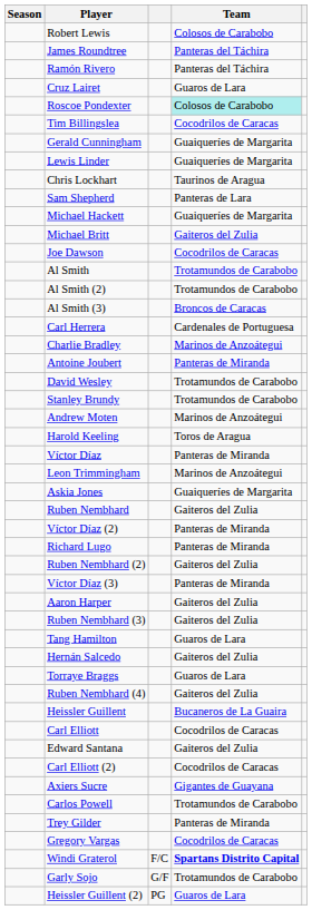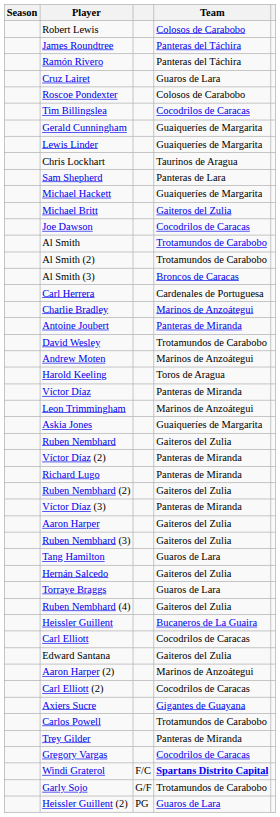 <table class="wikitable sortable">
 <tr>
 <th>Season</th>
 <th>Player</th>
 <th></th>
 <th>Team</th>
 <th></th>
 </tr>
 <tr>
 <td></td>
 <td> Robert Lewis</td>
 <td></td>
 <td><a href='#'>Colosos de Carabobo</a></td>
 <td></td>
 </tr>
 <tr>
 <td></td>
 <td> <a href='#'>James Roundtree</a></td>
 <td></td>
 <td><a href='#'>Panteras del Táchira</a></td>
 <td></td>
 </tr>
 <tr>
 <td></td>
 <td> <a href='#'>Ramón Rivero</a></td>
 <td></td>
 <td>Panteras del Táchira</td>
 <td></td>
 </tr>
 <tr>
 <td></td>
 <td> <a href='#'>Cruz Lairet</a></td>
 <td></td>
 <td>Guaros de Lara</td>
 <td></td>
 </tr>
 <tr>
 <td></td>
 <td> <a href='#'>Roscoe Pondexter</a></td>
 <td></td>
-<td style="background: paleturquoise;">Colosos de Carabobo</td>
+<td>Colosos de Carabobo</td>
 <td></td>
 </tr>
 <tr>
 <td></td>
 <td> <a href='#'>Tim Billingslea</a></td>
 <td></td>
 <td><a href='#'>Cocodrilos de Caracas</a></td>
 <td></td>
 </tr>
 <tr>
 <td></td>
 <td> <a href='#'>Gerald Cunningham</a></td>
 <td></td>
 <td>Guaiqueríes de Margarita</td>
 <td></td>
 </tr>
 <tr>
 <td></td>
 <td> <a href='#'>Lewis Linder</a></td>
 <td></td>
 <td>Guaiqueríes de Margarita</td>
 <td></td>
 </tr>
 <tr>
 <td></td>
 <td> Chris Lockhart</td>
 <td></td>
 <td>Taurinos de Aragua</td>
 <td></td>
 </tr>
 <tr>
 <td></td>
 <td> <a href='#'>Sam Shepherd</a></td>
 <td></td>
 <td>Panteras de Lara</td>
 <td></td>
 </tr>
 <tr>
 <td></td>
 <td> <a href='#'>Michael Hackett</a></td>
 <td></td>
 <td>Guaiqueríes de Margarita</td>
 <td></td>
 </tr>
 <tr>
 <td></td>
 <td> <a href='#'>Michael Britt</a></td>
 <td></td>
 <td><a href='#'>Gaiteros del Zulia</a></td>
 <td></td>
 </tr>
 <tr>
 <td></td>
 <td> <a href='#'>Joe Dawson</a></td>
 <td></td>
 <td><a href='#'>Cocodrilos de Caracas</a></td>
 <td></td>
 </tr>
 <tr>
 <td></td>
 <td> Al Smith</td>
 <td></td>
 <td><a href='#'>Trotamundos de Carabobo</a></td>
 <td></td>
 </tr>
 <tr>
 <td></td>
 <td> Al Smith (2)</td>
 <td></td>
 <td>Trotamundos de Carabobo</td>
 <td></td>
 </tr>
 <tr>
 <td></td>
 <td> Al Smith (3)</td>
 <td></td>
 <td><a href='#'>Broncos de Caracas</a></td>
 <td></td>
 </tr>
 <tr>
 <td></td>
 <td> <a href='#'>Carl Herrera</a></td>
 <td></td>
 <td>Cardenales de Portuguesa</td>
 <td></td>
 </tr>
 <tr>
 <td></td>
 <td> <a href='#'>Charlie Bradley</a></td>
 <td></td>
 <td><a href='#'>Marinos de Anzoátegui</a></td>
 <td></td>
 </tr>
 <tr>
 <td></td>
 <td> <a href='#'>Antoine Joubert</a></td>
 <td></td>
 <td><a href='#'>Panteras de Miranda</a></td>
 <td></td>
 </tr>
 <tr>
 <td></td>
 <td> <a href='#'>David Wesley</a></td>
-<td></td>
-<td>Trotamundos de Carabobo</td>
-<td></td>
-</tr>
-<tr>
-<td></td>
-<td> <a href='#'>Stanley Brundy</a></td>
 <td></td>
 <td>Trotamundos de Carabobo</td>
 <td></td>
 </tr>
 <tr>
 <td></td>
 <td> <a href='#'>Andrew Moten</a></td>
 <td></td>
 <td>Marinos de Anzoátegui</td>
 <td></td>
 </tr>
 <tr>
 <td></td>
 <td> <a href='#'>Harold Keeling</a></td>
 <td></td>
 <td>Toros de Aragua</td>
 <td></td>
 </tr>
 <tr>
 <td></td>
 <td> <a href='#'>Víctor Díaz</a></td>
 <td></td>
 <td>Panteras de Miranda</td>
 <td></td>
 </tr>
 <tr>
 <td></td>
 <td> <a href='#'>Leon Trimmingham</a></td>
 <td></td>
 <td>Marinos de Anzoátegui</td>
 <td></td>
 </tr>
 <tr>
 <td></td>
 <td> <a href='#'>Askia Jones</a></td>
 <td></td>
 <td>Guaiqueríes de Margarita</td>
 <td></td>
 </tr>
 <tr>
 <td></td>
 <td> <a href='#'>Ruben Nembhard</a></td>
 <td></td>
 <td>Gaiteros del Zulia</td>
 <td></td>
 </tr>
 <tr>
 <td></td>
 <td> <a href='#'>Víctor Díaz</a> (2)</td>
 <td></td>
 <td>Panteras de Miranda</td>
 <td></td>
 </tr>
 <tr>
 <td></td>
 <td> <a href='#'>Richard Lugo</a></td>
 <td></td>
 <td>Panteras de Miranda</td>
 <td></td>
 </tr>
 <tr>
 <td></td>
 <td> <a href='#'>Ruben Nembhard</a> (2)</td>
 <td></td>
 <td>Gaiteros del Zulia</td>
 <td></td>
 </tr>
 <tr>
 <td></td>
 <td> <a href='#'>Víctor Díaz</a> (3)</td>
 <td></td>
 <td>Panteras de Miranda</td>
 <td></td>
 </tr>
 <tr>
 <td></td>
 <td> <a href='#'>Aaron Harper</a></td>
 <td></td>
 <td>Gaiteros del Zulia</td>
 <td></td>
 </tr>
 <tr>
 <td></td>
 <td> <a href='#'>Ruben Nembhard</a> (3)</td>
 <td></td>
 <td>Gaiteros del Zulia</td>
 <td></td>
 </tr>
 <tr>
 <td></td>
 <td> <a href='#'>Tang Hamilton</a></td>
 <td></td>
 <td>Guaros de Lara</td>
 <td></td>
 </tr>
 <tr>
 <td></td>
 <td> <a href='#'>Hernán Salcedo</a></td>
 <td></td>
 <td>Gaiteros del Zulia</td>
 <td></td>
 </tr>
 <tr>
 <td></td>
 <td> <a href='#'>Torraye Braggs</a></td>
 <td></td>
 <td>Guaros de Lara</td>
 <td></td>
 </tr>
 <tr>
 <td></td>
 <td> <a href='#'>Ruben Nembhard</a> (4)</td>
 <td></td>
 <td>Gaiteros del Zulia</td>
 <td></td>
 </tr>
 <tr>
 <td></td>
 <td> <a href='#'>Heissler Guillent</a></td>
 <td></td>
 <td><a href='#'>Bucaneros de La Guaira</a></td>
 <td></td>
 </tr>
 <tr>
 <td></td>
 <td> <a href='#'>Carl Elliott</a></td>
 <td></td>
 <td>Cocodrilos de Caracas</td>
 <td></td>
 </tr>
 <tr>
 <td></td>
 <td> Edward Santana</td>
 <td></td>
 <td>Gaiteros del Zulia</td>
 <td></td>
 </tr>
 <tr>
 <td></td>
+<td> <a href='#'>Aaron Harper</a> (2)</td>
+<td></td>
+<td>Marinos de Anzoátegui</td>
+<td></td>
+</tr>
+<tr>
+<td></td>
 <td> <a href='#'>Carl Elliott</a> (2)</td>
 <td></td>
 <td>Cocodrilos de Caracas</td>
 <td></td>
 </tr>
 <tr>
 <td></td>
 <td> <a href='#'>Axiers Sucre</a></td>
 <td></td>
 <td><a href='#'>Gigantes de Guayana</a></td>
 <td></td>
 </tr>
 <tr>
 <td></td>
 <td> <a href='#'>Carlos Powell</a></td>
 <td></td>
 <td>Trotamundos de Carabobo</td>
 <td></td>
 </tr>
 <tr>
 <td></td>
 <td> <a href='#'>Trey Gilder</a></td>
 <td></td>
 <td>Panteras de Miranda</td>
 <td></td>
 </tr>
 <tr>
 <td></td>
 <td> <a href='#'>Gregory Vargas</a></td>
 <td></td>
 <td><a href='#'>Cocodrilos de Caracas</a></td>
 <td></td>
 </tr>
 <tr>
 <td></td>
 <td><a href='#'>Windi Graterol</a></td>
 <td>F/C</td>
 <td><strong><a href='#'>Spartans Distrito Capital</a></strong></td>
 <td></td>
 </tr>
 <tr>
 <td></td>
 <td><a href='#'>Garly Sojo</a></td>
 <td>G/F</td>
 <td>Trotamundos de Carabobo</td>
 <td></td>
 </tr>
 <tr>
 <td></td>
 <td><a href='#'>Heissler Guillent</a> (2)</td>
 <td>PG</td>
 <td><a href='#'>Guaros de Lara</a></td>
 <td></td>
 </tr>
 </table>
